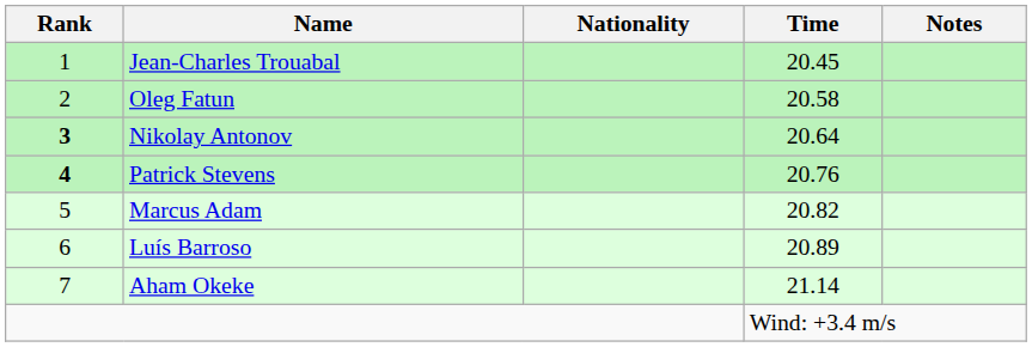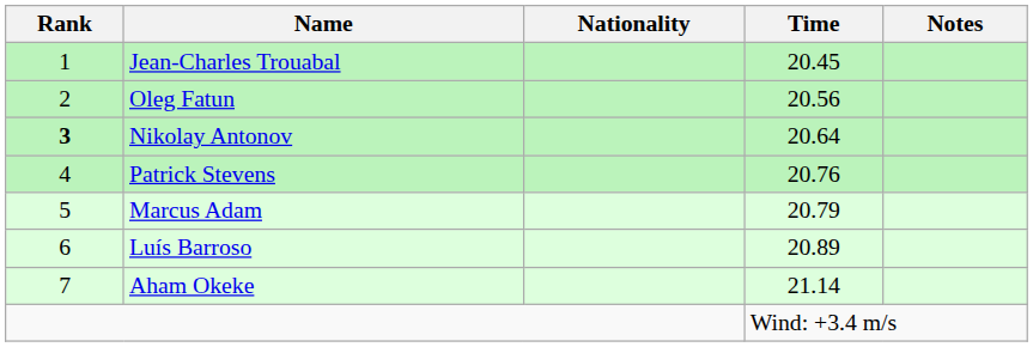 <table class="wikitable sortable" style="text-align:center;width: 55%">
 <tr>
 <th>Rank</th>
 <th>Name</th>
 <th>Nationality</th>
 <th>Time</th>
 <th>Notes</th>
 </tr>
 <tr bgcolor=bbf3bb>
 <td>1</td>
 <td align=left><a href='#'>Jean-Charles Trouabal</a></td>
 <td align=left></td>
 <td>20.45</td>
 <td></td>
 </tr>
 <tr bgcolor=bbf3bb>
 <td>2</td>
 <td align=left><a href='#'>Oleg Fatun</a></td>
 <td align=left></td>
-<td>20.58</td>
+<td>20.56</td>
 <td></td>
 </tr>
 <tr bgcolor=bbf3bb>
 <td><strong>3</strong></td>
 <td align=left><a href='#'>Nikolay Antonov</a></td>
 <td align=left></td>
 <td>20.64</td>
 <td></td>
 </tr>
 <tr bgcolor=bbf3bb>
-<td><strong>4</strong></td>
+<td>4</td>
 <td align=left><a href='#'>Patrick Stevens</a></td>
 <td align=left></td>
 <td>20.76</td>
 <td></td>
 </tr>
 <tr bgcolor=ddffdd>
 <td>5</td>
 <td align=left><a href='#'>Marcus Adam</a></td>
 <td align=left></td>
-<td>20.82</td>
+<td>20.79</td>
 <td></td>
 </tr>
 <tr bgcolor=ddffdd>
 <td>6</td>
 <td align=left><a href='#'>Luís Barroso</a></td>
 <td align=left></td>
 <td>20.89</td>
 <td></td>
 </tr>
 <tr bgcolor=ddffdd>
 <td>7</td>
 <td align=left><a href='#'>Aham Okeke</a></td>
 <td align=left></td>
 <td>21.14</td>
 <td></td>
 </tr>
 <tr class="sortbottom">
 <td colspan="3"></td>
 <td colspan="2" style="text-align:left;">Wind: +3.4 m/s</td>
 </tr>
 </table>
